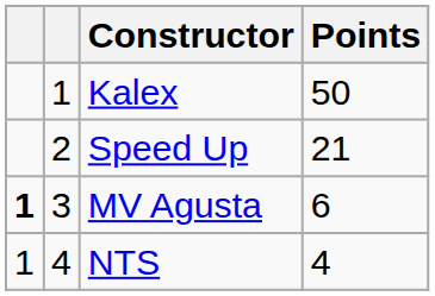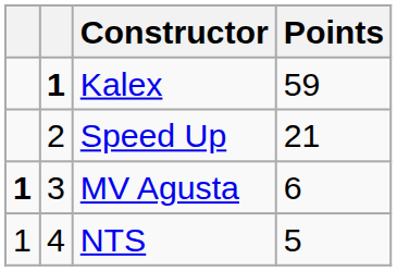 <table class="wikitable" style="font-size: 95%;">
 <tr>
 <th></th>
 <th></th>
 <th>Constructor</th>
 <th>Points</th>
 </tr>
 <tr>
 <td></td>
-<td align=center>1</td>
+<td align=center><strong>1</strong></td>
 <td> <a href='#'>Kalex</a></td>
-<td align=left>50</td>
+<td align=left>59</td>
 </tr>
 <tr>
 <td></td>
 <td align=center>2</td>
 <td> <a href='#'>Speed Up</a></td>
 <td align=left>21</td>
 </tr>
 <tr>
 <td><strong> 1</strong></td>
 <td align=center>3</td>
 <td> <a href='#'>MV Agusta</a></td>
 <td align=left>6</td>
 </tr>
 <tr>
 <td> 1</td>
 <td align=center>4</td>
 <td> <a href='#'>NTS</a></td>
-<td align=left>4</td>
+<td align=left>5</td>
 </tr>
 </table>
